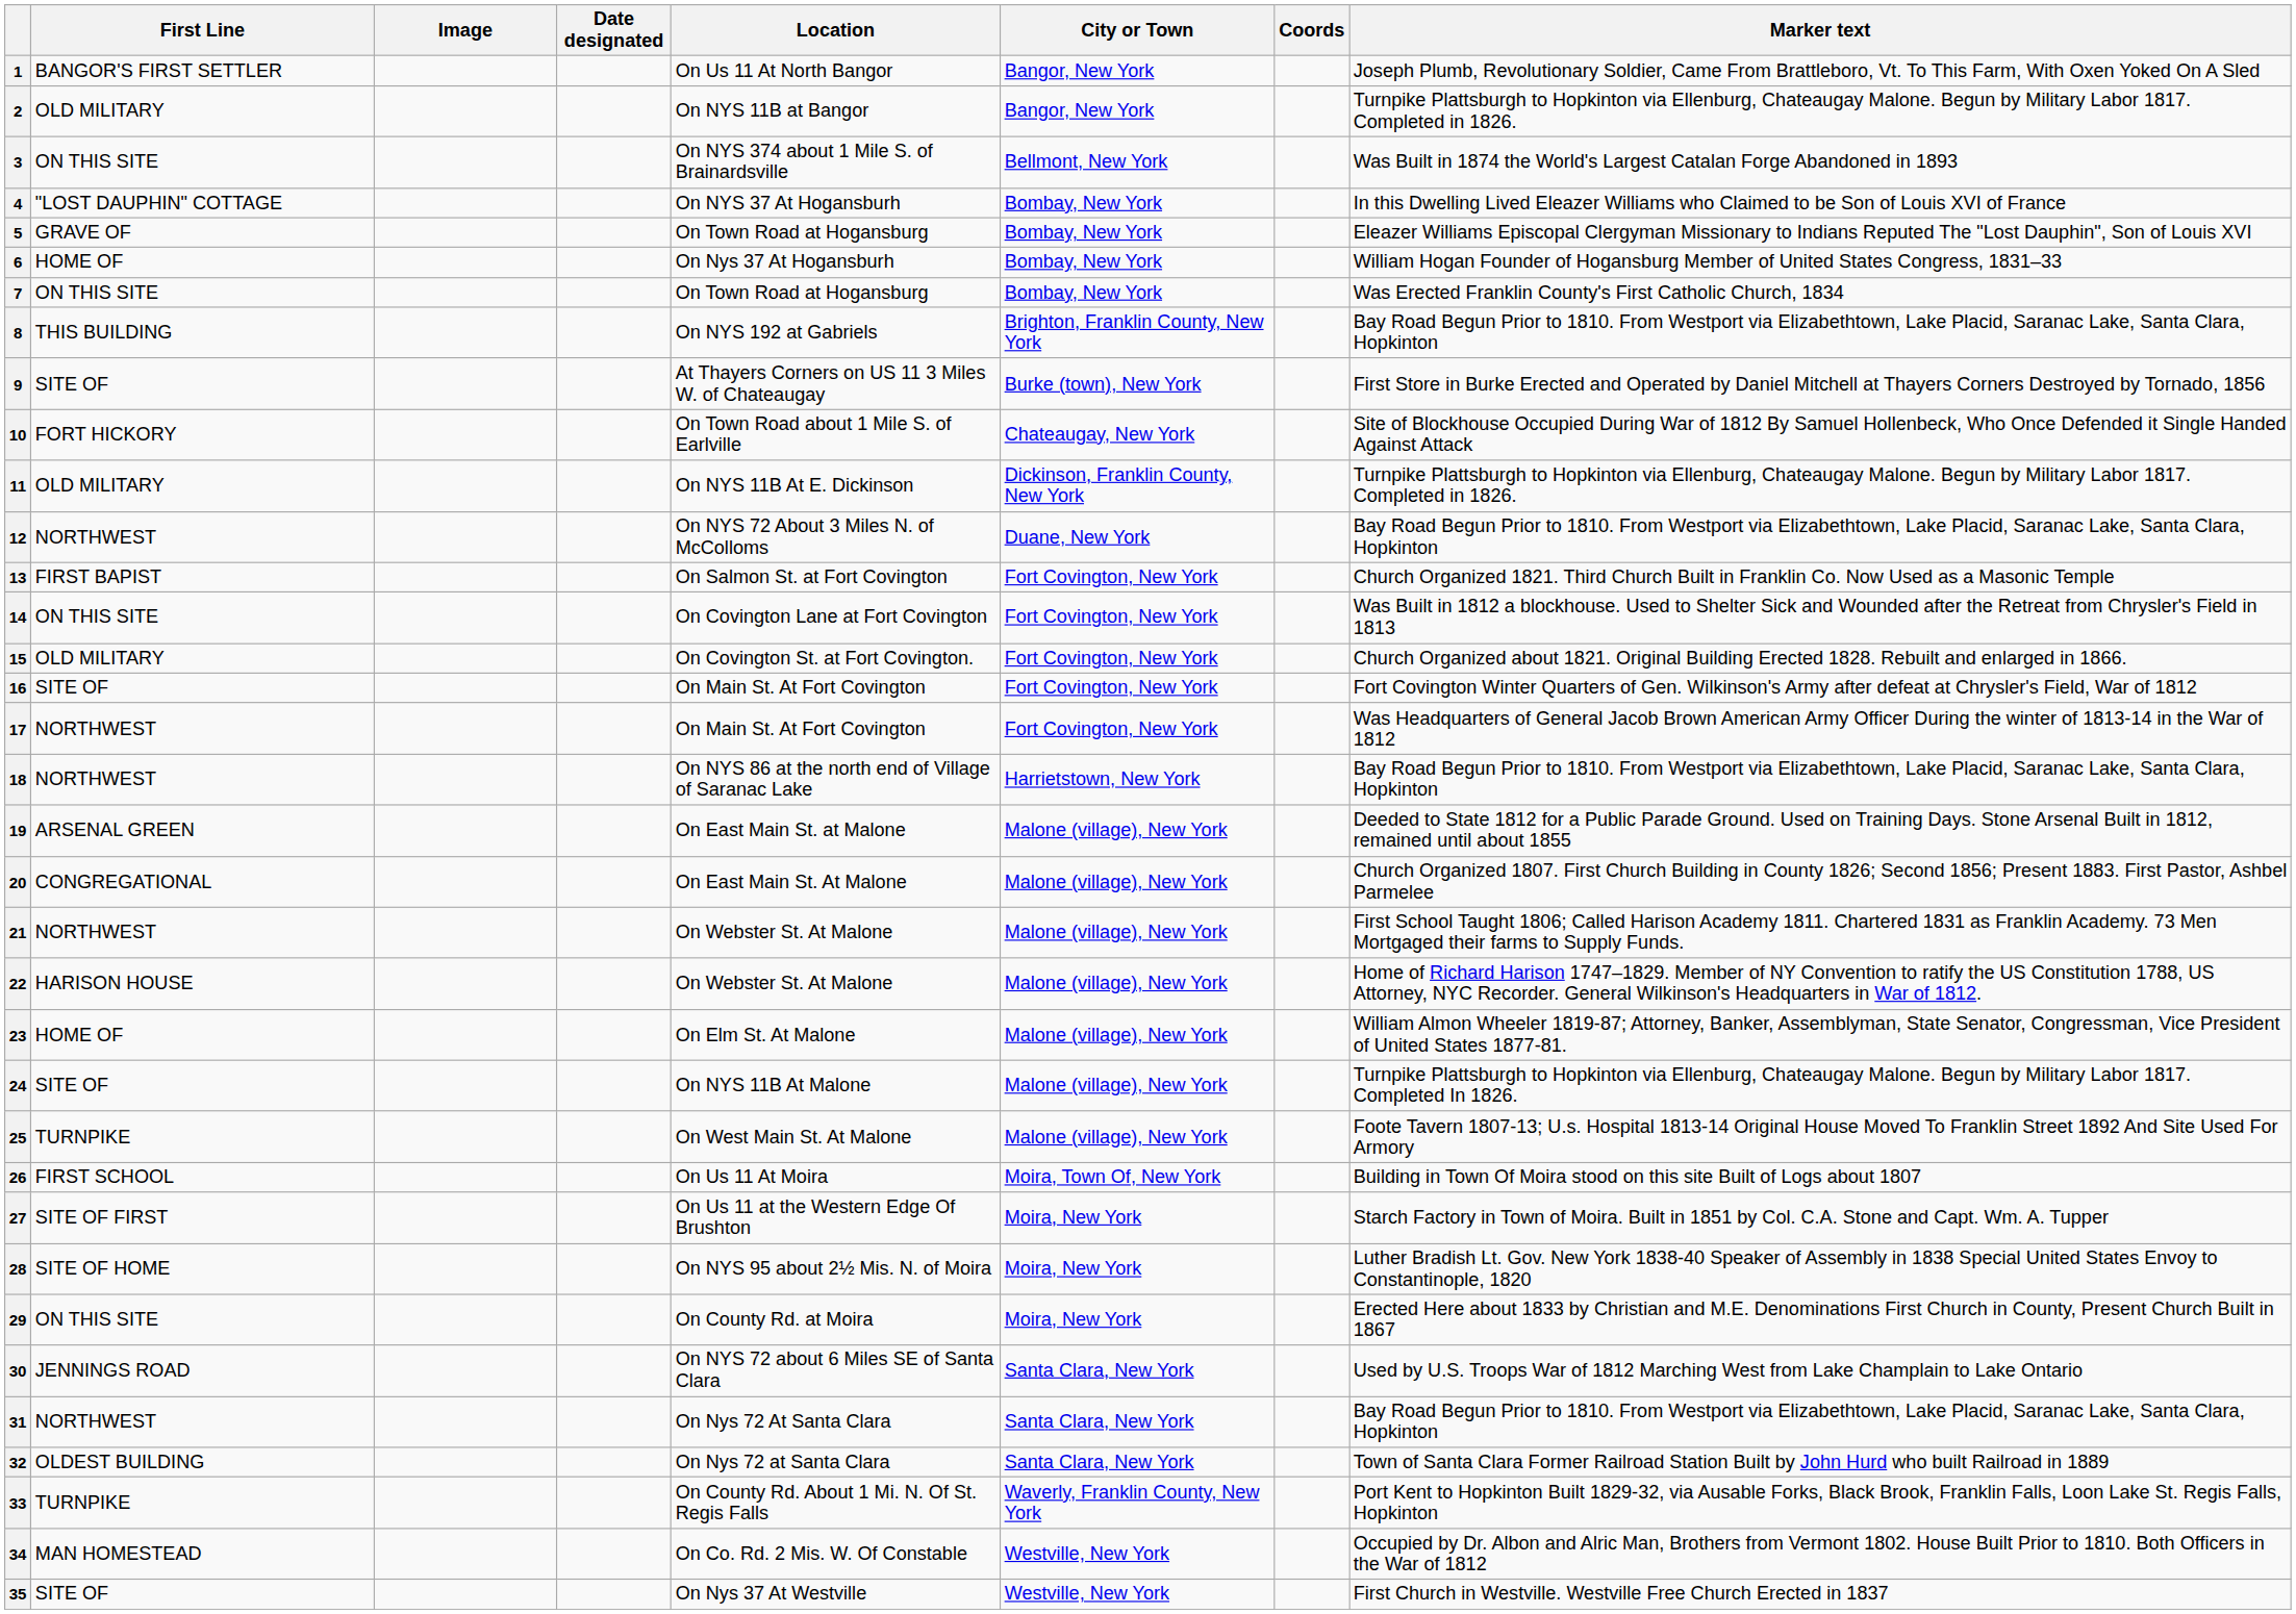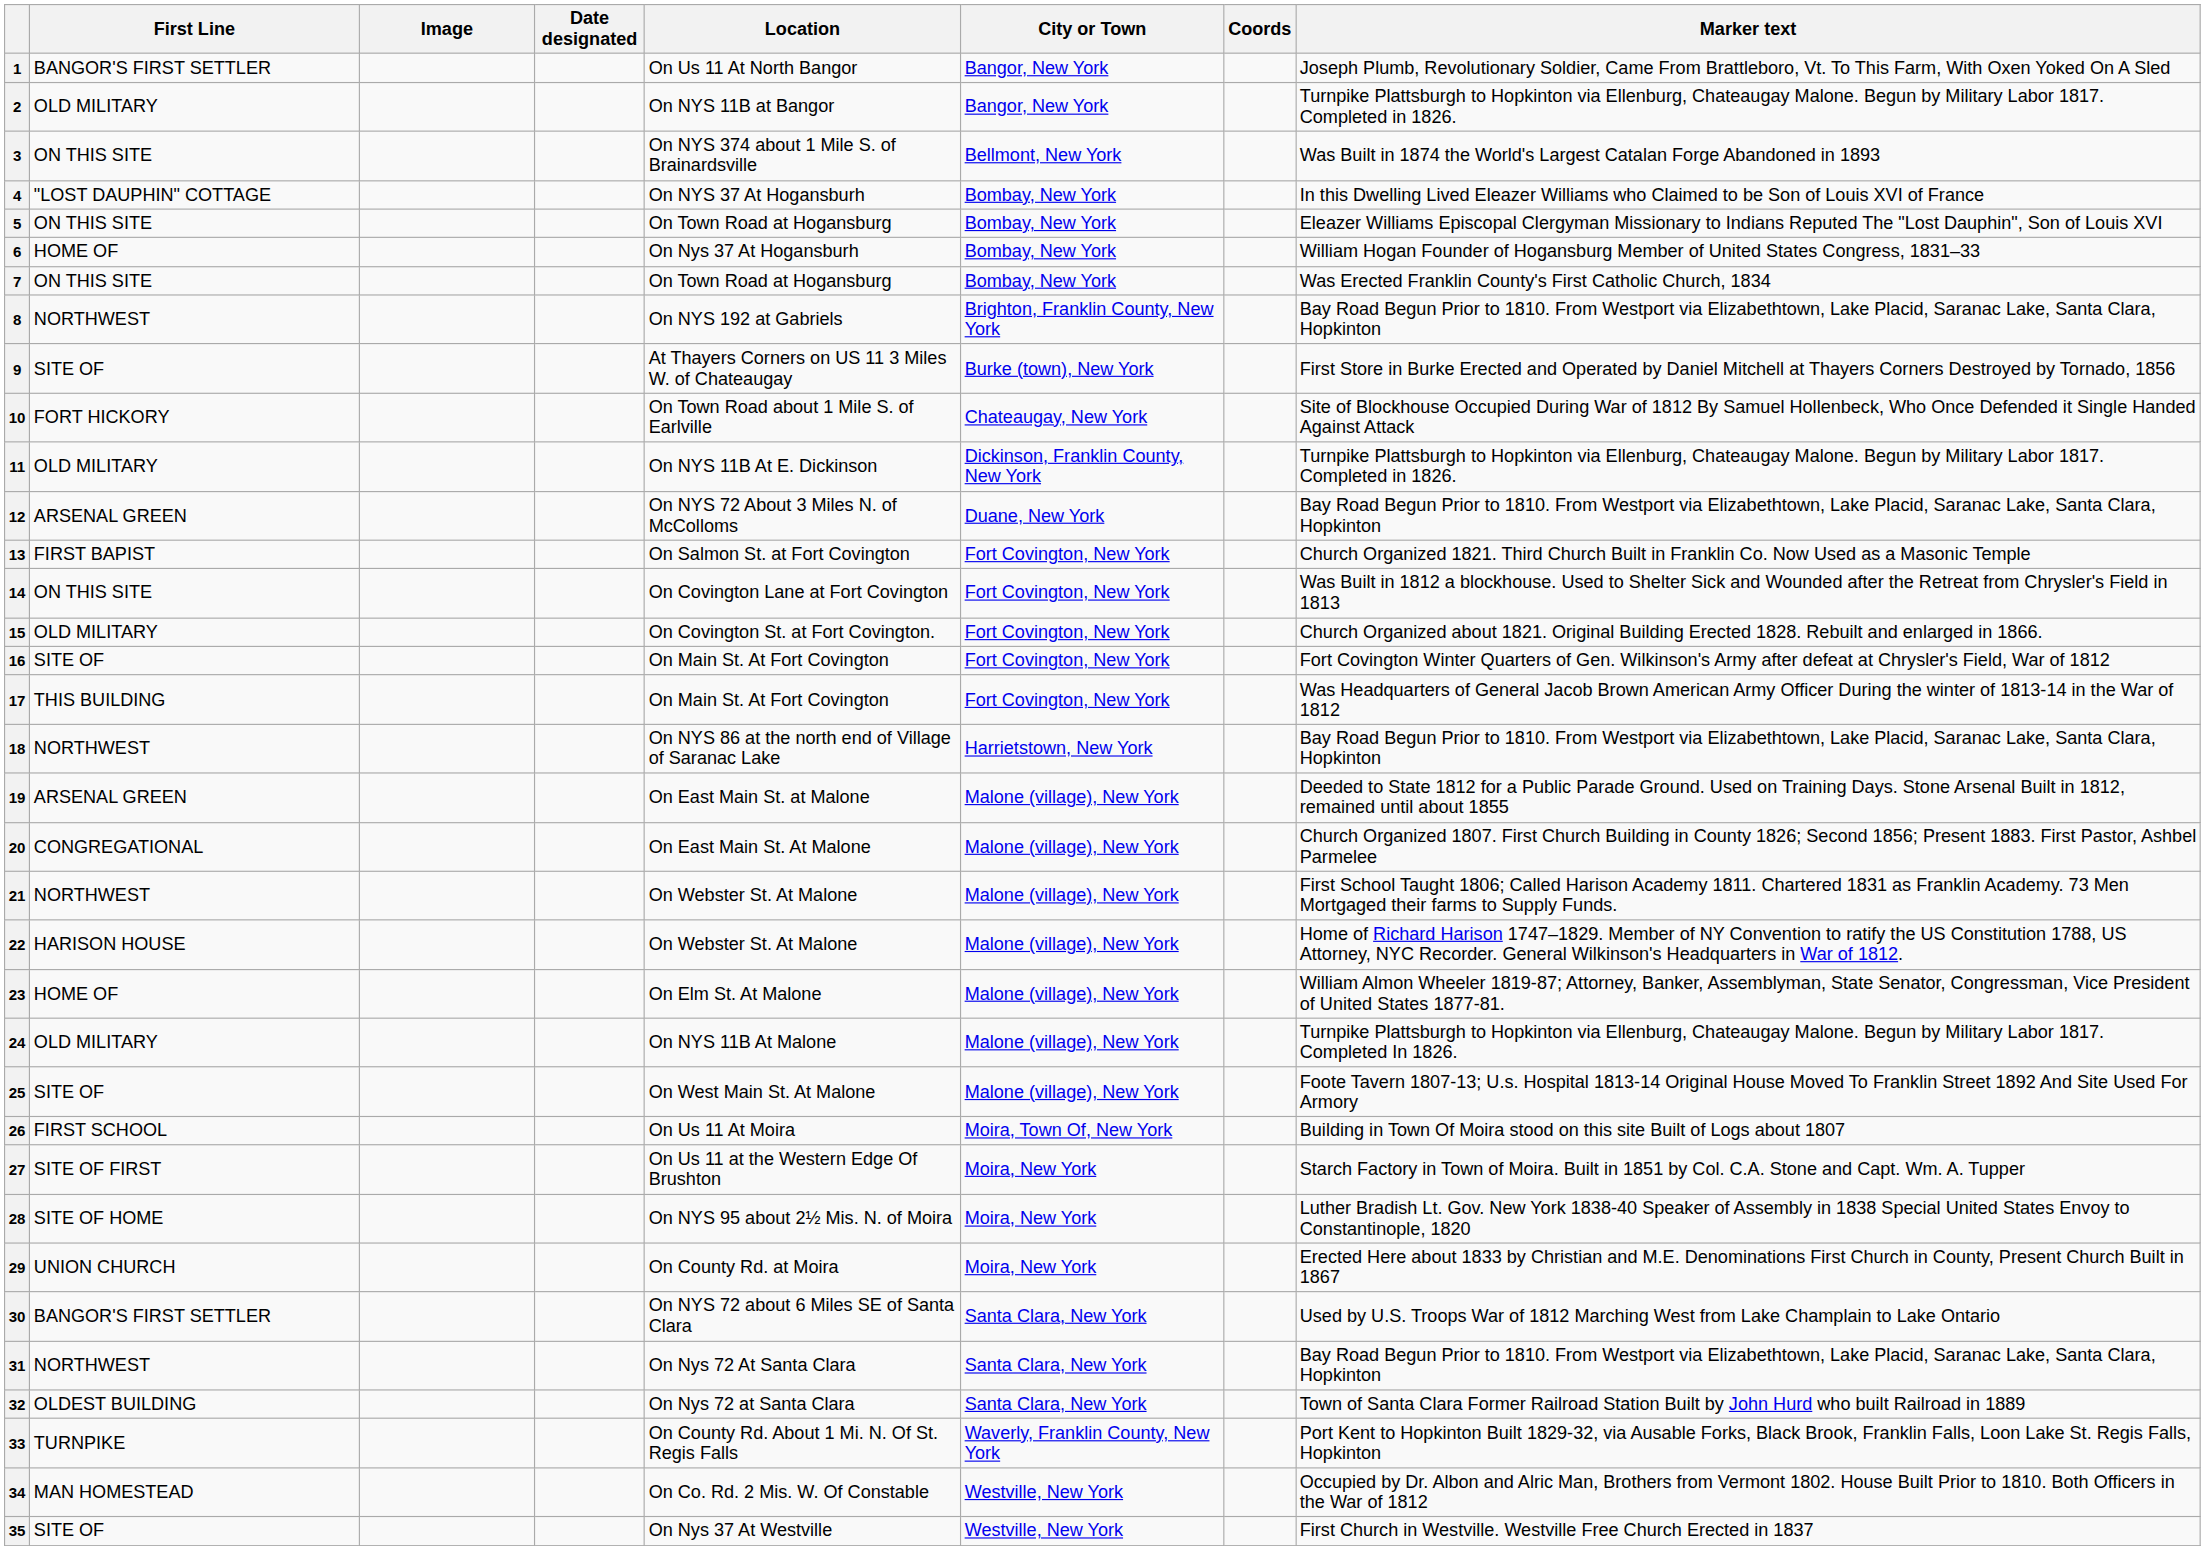 <table class="wikitable sortable" style="width:98%">
 <tr>
 <th></th>
 <th width = 15% ><strong>First Line</strong></th>
 <th width = 8% class="unsortable" ><strong>Image</strong></th>
 <th width = 5% ><strong>Date designated</strong></th>
 <th><strong>Location</strong></th>
 <th width = 12% ><strong>City or Town</strong></th>
 <th><strong>Coords</strong></th>
 <th class="unsortable" ><strong>Marker text</strong></th>
 </tr>
 <tr ->
 <th><small>1</small></th>
 <td>BANGOR'S FIRST SETTLER</td>
 <td></td>
 <td></td>
 <td>On Us 11 At North Bangor</td>
 <td><a href='#'>Bangor, New York</a></td>
 <td></td>
 <td>Joseph Plumb, Revolutionary Soldier, Came From Brattleboro, Vt. To This Farm, With Oxen Yoked On A Sled</td>
 </tr>
 <tr ->
 <th><small>2</small></th>
 <td>OLD MILITARY</td>
 <td></td>
 <td></td>
 <td>On NYS 11B at Bangor</td>
 <td><a href='#'>Bangor, New York</a></td>
 <td></td>
 <td>Turnpike Plattsburgh to Hopkinton via Ellenburg, Chateaugay Malone. Begun by Military Labor 1817. Completed in 1826.</td>
 </tr>
 <tr ->
 <th><small>3</small></th>
 <td>ON THIS SITE</td>
 <td></td>
 <td></td>
 <td>On NYS 374 about 1 Mile S. of Brainardsville</td>
 <td><a href='#'>Bellmont, New York</a></td>
 <td></td>
 <td>Was Built in 1874 the World's Largest Catalan Forge Abandoned in 1893</td>
 </tr>
 <tr ->
 <th><small>4</small></th>
 <td>"LOST DAUPHIN" COTTAGE</td>
 <td></td>
 <td></td>
 <td>On NYS 37 At Hogansburh</td>
 <td><a href='#'>Bombay, New York</a></td>
 <td></td>
 <td>In this Dwelling Lived Eleazer Williams who Claimed to be Son of Louis XVI of France</td>
 </tr>
 <tr ->
 <th><small>5</small></th>
-<td>GRAVE OF</td>
+<td>ON THIS SITE</td>
 <td></td>
 <td></td>
 <td>On Town Road at Hogansburg</td>
 <td><a href='#'>Bombay, New York</a></td>
 <td></td>
 <td>Eleazer Williams Episcopal Clergyman Missionary to Indians Reputed The "Lost Dauphin", Son of Louis XVI</td>
 </tr>
 <tr ->
 <th><small>6</small></th>
 <td>HOME OF</td>
 <td></td>
 <td></td>
 <td>On Nys 37 At Hogansburh</td>
 <td><a href='#'>Bombay, New York</a></td>
 <td></td>
 <td>William Hogan Founder of Hogansburg Member of United States Congress, 1831–33</td>
 </tr>
 <tr ->
 <th><small>7</small></th>
 <td>ON THIS SITE</td>
 <td></td>
 <td></td>
 <td>On Town Road at Hogansburg</td>
 <td><a href='#'>Bombay, New York</a></td>
 <td></td>
 <td>Was Erected Franklin County's First Catholic Church, 1834</td>
 </tr>
 <tr ->
 <th><small>8</small></th>
-<td>THIS BUILDING</td>
+<td>NORTHWEST</td>
 <td></td>
 <td></td>
 <td>On NYS 192 at Gabriels</td>
 <td><a href='#'>Brighton, Franklin County, New York</a></td>
 <td></td>
 <td>Bay Road Begun Prior to 1810. From Westport via Elizabethtown, Lake Placid, Saranac Lake, Santa Clara, Hopkinton</td>
 </tr>
 <tr ->
 <th><small>9</small></th>
 <td>SITE OF</td>
 <td></td>
 <td></td>
 <td>At Thayers Corners on US 11 3 Miles W. of Chateaugay</td>
 <td><a href='#'>Burke (town), New York</a></td>
 <td></td>
 <td>First Store in Burke Erected and Operated by Daniel Mitchell at Thayers Corners Destroyed by Tornado, 1856</td>
 </tr>
 <tr ->
 <th><small>10</small></th>
 <td>FORT HICKORY</td>
 <td></td>
 <td></td>
 <td>On Town Road about 1 Mile S. of Earlville</td>
 <td><a href='#'>Chateaugay, New York</a></td>
 <td></td>
 <td>Site of Blockhouse Occupied During War of 1812 By Samuel Hollenbeck, Who Once Defended it Single Handed Against Attack</td>
 </tr>
 <tr ->
 <th><small>11</small></th>
 <td>OLD MILITARY</td>
 <td></td>
 <td></td>
 <td>On NYS 11B At E. Dickinson</td>
 <td><a href='#'>Dickinson, Franklin County, New York</a></td>
 <td></td>
 <td>Turnpike Plattsburgh to Hopkinton via Ellenburg, Chateaugay Malone. Begun by Military Labor 1817. Completed in 1826.</td>
 </tr>
 <tr ->
 <th><small>12</small></th>
-<td>NORTHWEST</td>
+<td>ARSENAL GREEN</td>
 <td></td>
 <td></td>
 <td>On NYS 72 About 3 Miles N. of McColloms</td>
 <td><a href='#'>Duane, New York</a></td>
 <td></td>
 <td>Bay Road Begun Prior to 1810. From Westport via Elizabethtown, Lake Placid, Saranac Lake, Santa Clara, Hopkinton</td>
 </tr>
 <tr ->
 <th><small>13</small></th>
 <td>FIRST BAPIST</td>
 <td></td>
 <td></td>
 <td>On Salmon St. at Fort Covington</td>
 <td><a href='#'>Fort Covington, New York</a></td>
 <td></td>
 <td>Church Organized 1821. Third Church Built in Franklin Co. Now Used as a Masonic Temple</td>
 </tr>
 <tr ->
 <th><small>14</small></th>
 <td>ON THIS SITE</td>
 <td></td>
 <td></td>
 <td>On Covington Lane at Fort Covington</td>
 <td><a href='#'>Fort Covington, New York</a></td>
 <td></td>
 <td>Was Built in 1812 a blockhouse. Used to Shelter Sick and Wounded after the Retreat from Chrysler's Field in 1813</td>
 </tr>
 <tr ->
 <th><small>15</small></th>
 <td>OLD MILITARY</td>
 <td></td>
 <td></td>
 <td>On Covington St. at Fort Covington.</td>
 <td><a href='#'>Fort Covington, New York</a></td>
 <td></td>
 <td>Church Organized about 1821. Original Building Erected 1828. Rebuilt and enlarged in 1866.</td>
 </tr>
 <tr ->
 <th><small>16</small></th>
 <td>SITE OF</td>
 <td></td>
 <td></td>
 <td>On Main St. At Fort Covington</td>
 <td><a href='#'>Fort Covington, New York</a></td>
 <td></td>
 <td>Fort Covington Winter Quarters of Gen. Wilkinson's Army after defeat at Chrysler's Field, War of 1812</td>
 </tr>
 <tr ->
 <th><small>17</small></th>
-<td>NORTHWEST</td>
+<td>THIS BUILDING</td>
 <td></td>
 <td></td>
 <td>On Main St. At Fort Covington</td>
 <td><a href='#'>Fort Covington, New York</a></td>
 <td></td>
 <td>Was Headquarters of General Jacob Brown American Army Officer During the winter of 1813-14 in the War of 1812</td>
 </tr>
 <tr ->
 <th><small>18</small></th>
 <td>NORTHWEST</td>
 <td></td>
 <td></td>
 <td>On NYS 86 at the north end of Village of Saranac Lake</td>
 <td><a href='#'>Harrietstown, New York</a></td>
 <td></td>
 <td>Bay Road Begun Prior to 1810. From Westport via Elizabethtown, Lake Placid, Saranac Lake, Santa Clara, Hopkinton</td>
 </tr>
 <tr ->
 <th><small>19</small></th>
 <td>ARSENAL GREEN</td>
 <td></td>
 <td></td>
 <td>On East Main St. at Malone</td>
 <td><a href='#'>Malone (village), New York</a></td>
 <td></td>
 <td>Deeded to State 1812 for a Public Parade Ground. Used on Training Days. Stone Arsenal Built in 1812, remained until about 1855</td>
 </tr>
 <tr ->
 <th><small>20</small></th>
 <td>CONGREGATIONAL</td>
 <td></td>
 <td></td>
 <td>On East Main St. At Malone</td>
 <td><a href='#'>Malone (village), New York</a></td>
 <td></td>
 <td>Church Organized 1807. First Church Building in County 1826; Second 1856; Present 1883. First Pastor, Ashbel Parmelee</td>
 </tr>
 <tr ->
 <th><small>21</small></th>
 <td>NORTHWEST</td>
 <td></td>
 <td></td>
 <td>On Webster St. At Malone</td>
 <td><a href='#'>Malone (village), New York</a></td>
 <td></td>
 <td>First School Taught 1806; Called Harison Academy 1811. Chartered 1831 as Franklin Academy. 73 Men Mortgaged their farms to Supply Funds.</td>
 </tr>
 <tr ->
 <th><small>22</small></th>
 <td>HARISON HOUSE</td>
 <td></td>
 <td></td>
 <td>On Webster St. At Malone</td>
 <td><a href='#'>Malone (village), New York</a></td>
 <td></td>
 <td>Home of <a href='#'>Richard Harison</a> 1747–1829. Member of NY Convention to ratify the US Constitution 1788, US Attorney, NYC Recorder. General Wilkinson's Headquarters in <a href='#'>War of 1812</a>.</td>
 </tr>
 <tr ->
 <th><small>23</small></th>
 <td>HOME OF</td>
 <td></td>
 <td></td>
 <td>On Elm St. At Malone</td>
 <td><a href='#'>Malone (village), New York</a></td>
 <td></td>
 <td>William Almon Wheeler 1819-87; Attorney, Banker, Assemblyman, State Senator, Congressman, Vice President of United States 1877-81.</td>
 </tr>
 <tr ->
 <th><small>24</small></th>
-<td>SITE OF</td>
+<td>OLD MILITARY</td>
 <td></td>
 <td></td>
 <td>On NYS 11B At Malone</td>
 <td><a href='#'>Malone (village), New York</a></td>
 <td></td>
 <td>Turnpike Plattsburgh to Hopkinton via Ellenburg, Chateaugay Malone. Begun by Military Labor 1817. Completed In 1826.</td>
 </tr>
 <tr ->
 <th><small>25</small></th>
-<td>TURNPIKE</td>
+<td>SITE OF</td>
 <td></td>
 <td></td>
 <td>On West Main St. At Malone</td>
 <td><a href='#'>Malone (village), New York</a></td>
 <td></td>
 <td>Foote Tavern 1807-13; U.s. Hospital 1813-14 Original House Moved To Franklin Street 1892 And Site Used For Armory</td>
 </tr>
 <tr ->
 <th><small>26</small></th>
 <td>FIRST SCHOOL</td>
 <td></td>
 <td></td>
 <td>On Us 11 At Moira</td>
 <td><a href='#'>Moira, Town Of, New York</a></td>
 <td></td>
 <td>Building in Town Of Moira stood on this site Built of Logs about 1807</td>
 </tr>
 <tr ->
 <th><small>27</small></th>
 <td>SITE OF FIRST</td>
 <td></td>
 <td></td>
 <td>On Us 11 at the Western Edge Of Brushton</td>
 <td><a href='#'>Moira, New York</a></td>
 <td></td>
 <td>Starch Factory in Town of Moira. Built in 1851 by Col. C.A. Stone and Capt. Wm. A. Tupper</td>
 </tr>
 <tr ->
 <th><small>28</small></th>
 <td>SITE OF HOME</td>
 <td></td>
 <td></td>
 <td>On NYS 95 about 2½ Mis. N. of Moira</td>
 <td><a href='#'>Moira, New York</a></td>
 <td></td>
 <td>Luther Bradish Lt. Gov. New York 1838-40 Speaker of Assembly in 1838 Special United States Envoy to Constantinople, 1820</td>
 </tr>
 <tr ->
 <th><small>29</small></th>
-<td>ON THIS SITE</td>
+<td>UNION CHURCH</td>
 <td></td>
 <td></td>
 <td>On County Rd. at Moira</td>
 <td><a href='#'>Moira, New York</a></td>
 <td></td>
 <td>Erected Here about 1833 by Christian and M.E. Denominations First Church in County, Present Church Built in 1867</td>
 </tr>
 <tr ->
 <th><small>30</small></th>
-<td>JENNINGS ROAD</td>
+<td>BANGOR'S FIRST SETTLER</td>
 <td></td>
 <td></td>
 <td>On NYS 72 about 6 Miles SE of Santa Clara</td>
 <td><a href='#'>Santa Clara, New York</a></td>
 <td></td>
 <td>Used by U.S. Troops War of 1812 Marching West from Lake Champlain to Lake Ontario</td>
 </tr>
 <tr ->
 <th><small>31</small></th>
 <td>NORTHWEST</td>
 <td></td>
 <td></td>
 <td>On Nys 72 At Santa Clara</td>
 <td><a href='#'>Santa Clara, New York</a></td>
 <td></td>
 <td>Bay Road Begun Prior to 1810. From Westport via Elizabethtown, Lake Placid, Saranac Lake, Santa Clara, Hopkinton</td>
 </tr>
 <tr ->
 <th><small>32</small></th>
 <td>OLDEST BUILDING</td>
 <td></td>
 <td></td>
 <td>On Nys 72 at Santa Clara</td>
 <td><a href='#'>Santa Clara, New York</a></td>
 <td></td>
 <td>Town of Santa Clara Former Railroad Station Built by <a href='#'>John Hurd</a> who built Railroad in 1889</td>
 </tr>
 <tr ->
 <th><small>33</small></th>
 <td>TURNPIKE</td>
 <td></td>
 <td></td>
 <td>On County Rd. About 1 Mi. N. Of St. Regis Falls</td>
 <td><a href='#'>Waverly, Franklin County, New York</a></td>
 <td></td>
 <td>Port Kent to Hopkinton Built 1829-32, via Ausable Forks, Black Brook, Franklin Falls, Loon Lake St. Regis Falls, Hopkinton</td>
 </tr>
 <tr ->
 <th><small>34</small></th>
 <td>MAN HOMESTEAD</td>
 <td></td>
 <td></td>
 <td>On Co. Rd. 2 Mis. W. Of Constable</td>
 <td><a href='#'>Westville, New York</a></td>
 <td></td>
 <td>Occupied by Dr. Albon and Alric Man, Brothers from Vermont 1802. House Built Prior to 1810. Both Officers in the War of 1812</td>
 </tr>
 <tr ->
 <th><small>35</small></th>
 <td>SITE OF</td>
 <td></td>
 <td></td>
 <td>On Nys 37 At Westville</td>
 <td><a href='#'>Westville, New York</a></td>
 <td></td>
 <td>First Church in Westville. Westville Free Church Erected in 1837</td>
 </tr>
 <tr ->
 </tr>
 </table>
